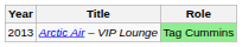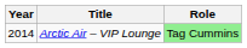 <table class="wikitable sortable">
 <tr>
 <th>Year</th>
 <th>Title</th>
 <th>Role</th>
 </tr>
 <tr>
-<td>2013</td>
+<td>2014</td>
 <td><em><a href='#'>Arctic Air</a> – VIP Lounge</em></td>
 <td style="background: lightgreen;">Tag Cummins</td>
 </tr>
 </table>
